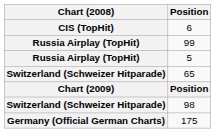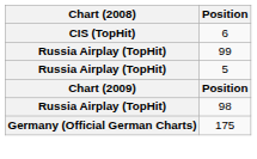 <table class="wikitable sortable plainrowheaders" style="text-align:center;">
 <tr>
 <th scope="col">Chart (2008)</th>
 <th scope="col">Position</th>
 </tr>
 <tr>
 <th scope="row">CIS (TopHit)</th>
 <td>6</td>
 </tr>
 <tr>
 <th scope="row">Russia Airplay (TopHit)</th>
 <td>99</td>
 </tr>
 <tr>
 <th scope="row">Russia Airplay (TopHit)</th>
 <td>5</td>
 </tr>
 <tr>
-<th scope="row">Switzerland (Schweizer Hitparade)</th>
-<td>65</td>
-</tr>
-<tr>
 <th scope="col">Chart (2009)</th>
 <th scope="col">Position</th>
 </tr>
 <tr>
-<th scope="row">Switzerland (Schweizer Hitparade)</th>
+<th scope="row">Russia Airplay (TopHit)</th>
 <td>98</td>
 </tr>
 <tr>
 <th scope="row">Germany (Official German Charts)</th>
 <td>175</td>
 </tr>
 </table>
